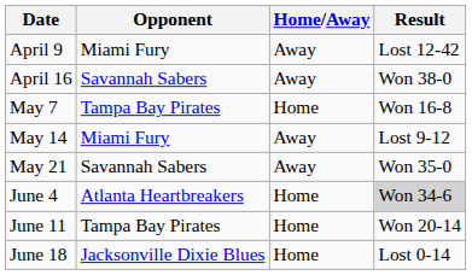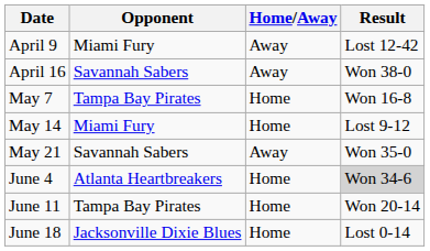 <table class="wikitable">
 <tr>
 <th>Date</th>
 <th>Opponent</th>
 <th><a href='#'>Home</a>/<a href='#'>Away</a></th>
 <th>Result</th>
 </tr>
 <tr>
 <td>April 9</td>
 <td>Miami Fury</td>
 <td>Away</td>
 <td>Lost 12-42</td>
 </tr>
 <tr>
 <td>April 16</td>
 <td><a href='#'>Savannah Sabers</a></td>
 <td>Away</td>
 <td>Won 38-0</td>
 </tr>
 <tr>
 <td>May 7</td>
 <td><a href='#'>Tampa Bay Pirates</a></td>
 <td>Home</td>
 <td>Won 16-8</td>
 </tr>
 <tr>
 <td>May 14</td>
 <td><a href='#'>Miami Fury</a></td>
-<td>Away</td>
+<td>Home</td>
 <td>Lost 9-12</td>
 </tr>
 <tr>
 <td>May 21</td>
 <td>Savannah Sabers</td>
 <td>Away</td>
 <td>Won 35-0</td>
 </tr>
 <tr>
 <td>June 4</td>
 <td><a href='#'>Atlanta Heartbreakers</a></td>
 <td>Home</td>
 <td style="background: lightgrey;">Won 34-6</td>
 </tr>
 <tr>
 <td>June 11</td>
 <td>Tampa Bay Pirates</td>
 <td>Home</td>
 <td>Won 20-14</td>
 </tr>
 <tr>
 <td>June 18</td>
 <td><a href='#'>Jacksonville Dixie Blues</a></td>
 <td>Home</td>
 <td>Lost 0-14</td>
 </tr>
 </table>
